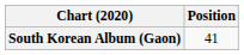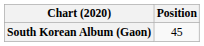 <table class="wikitable plainrowheaders" style="text-align:center">
 <tr>
 <th scope="col">Chart (2020)</th>
 <th scope="col">Position</th>
 </tr>
 <tr>
 <th scope="row">South Korean Album (Gaon)</th>
-<td>41</td>
+<td>45</td>
 </tr>
 </table>
